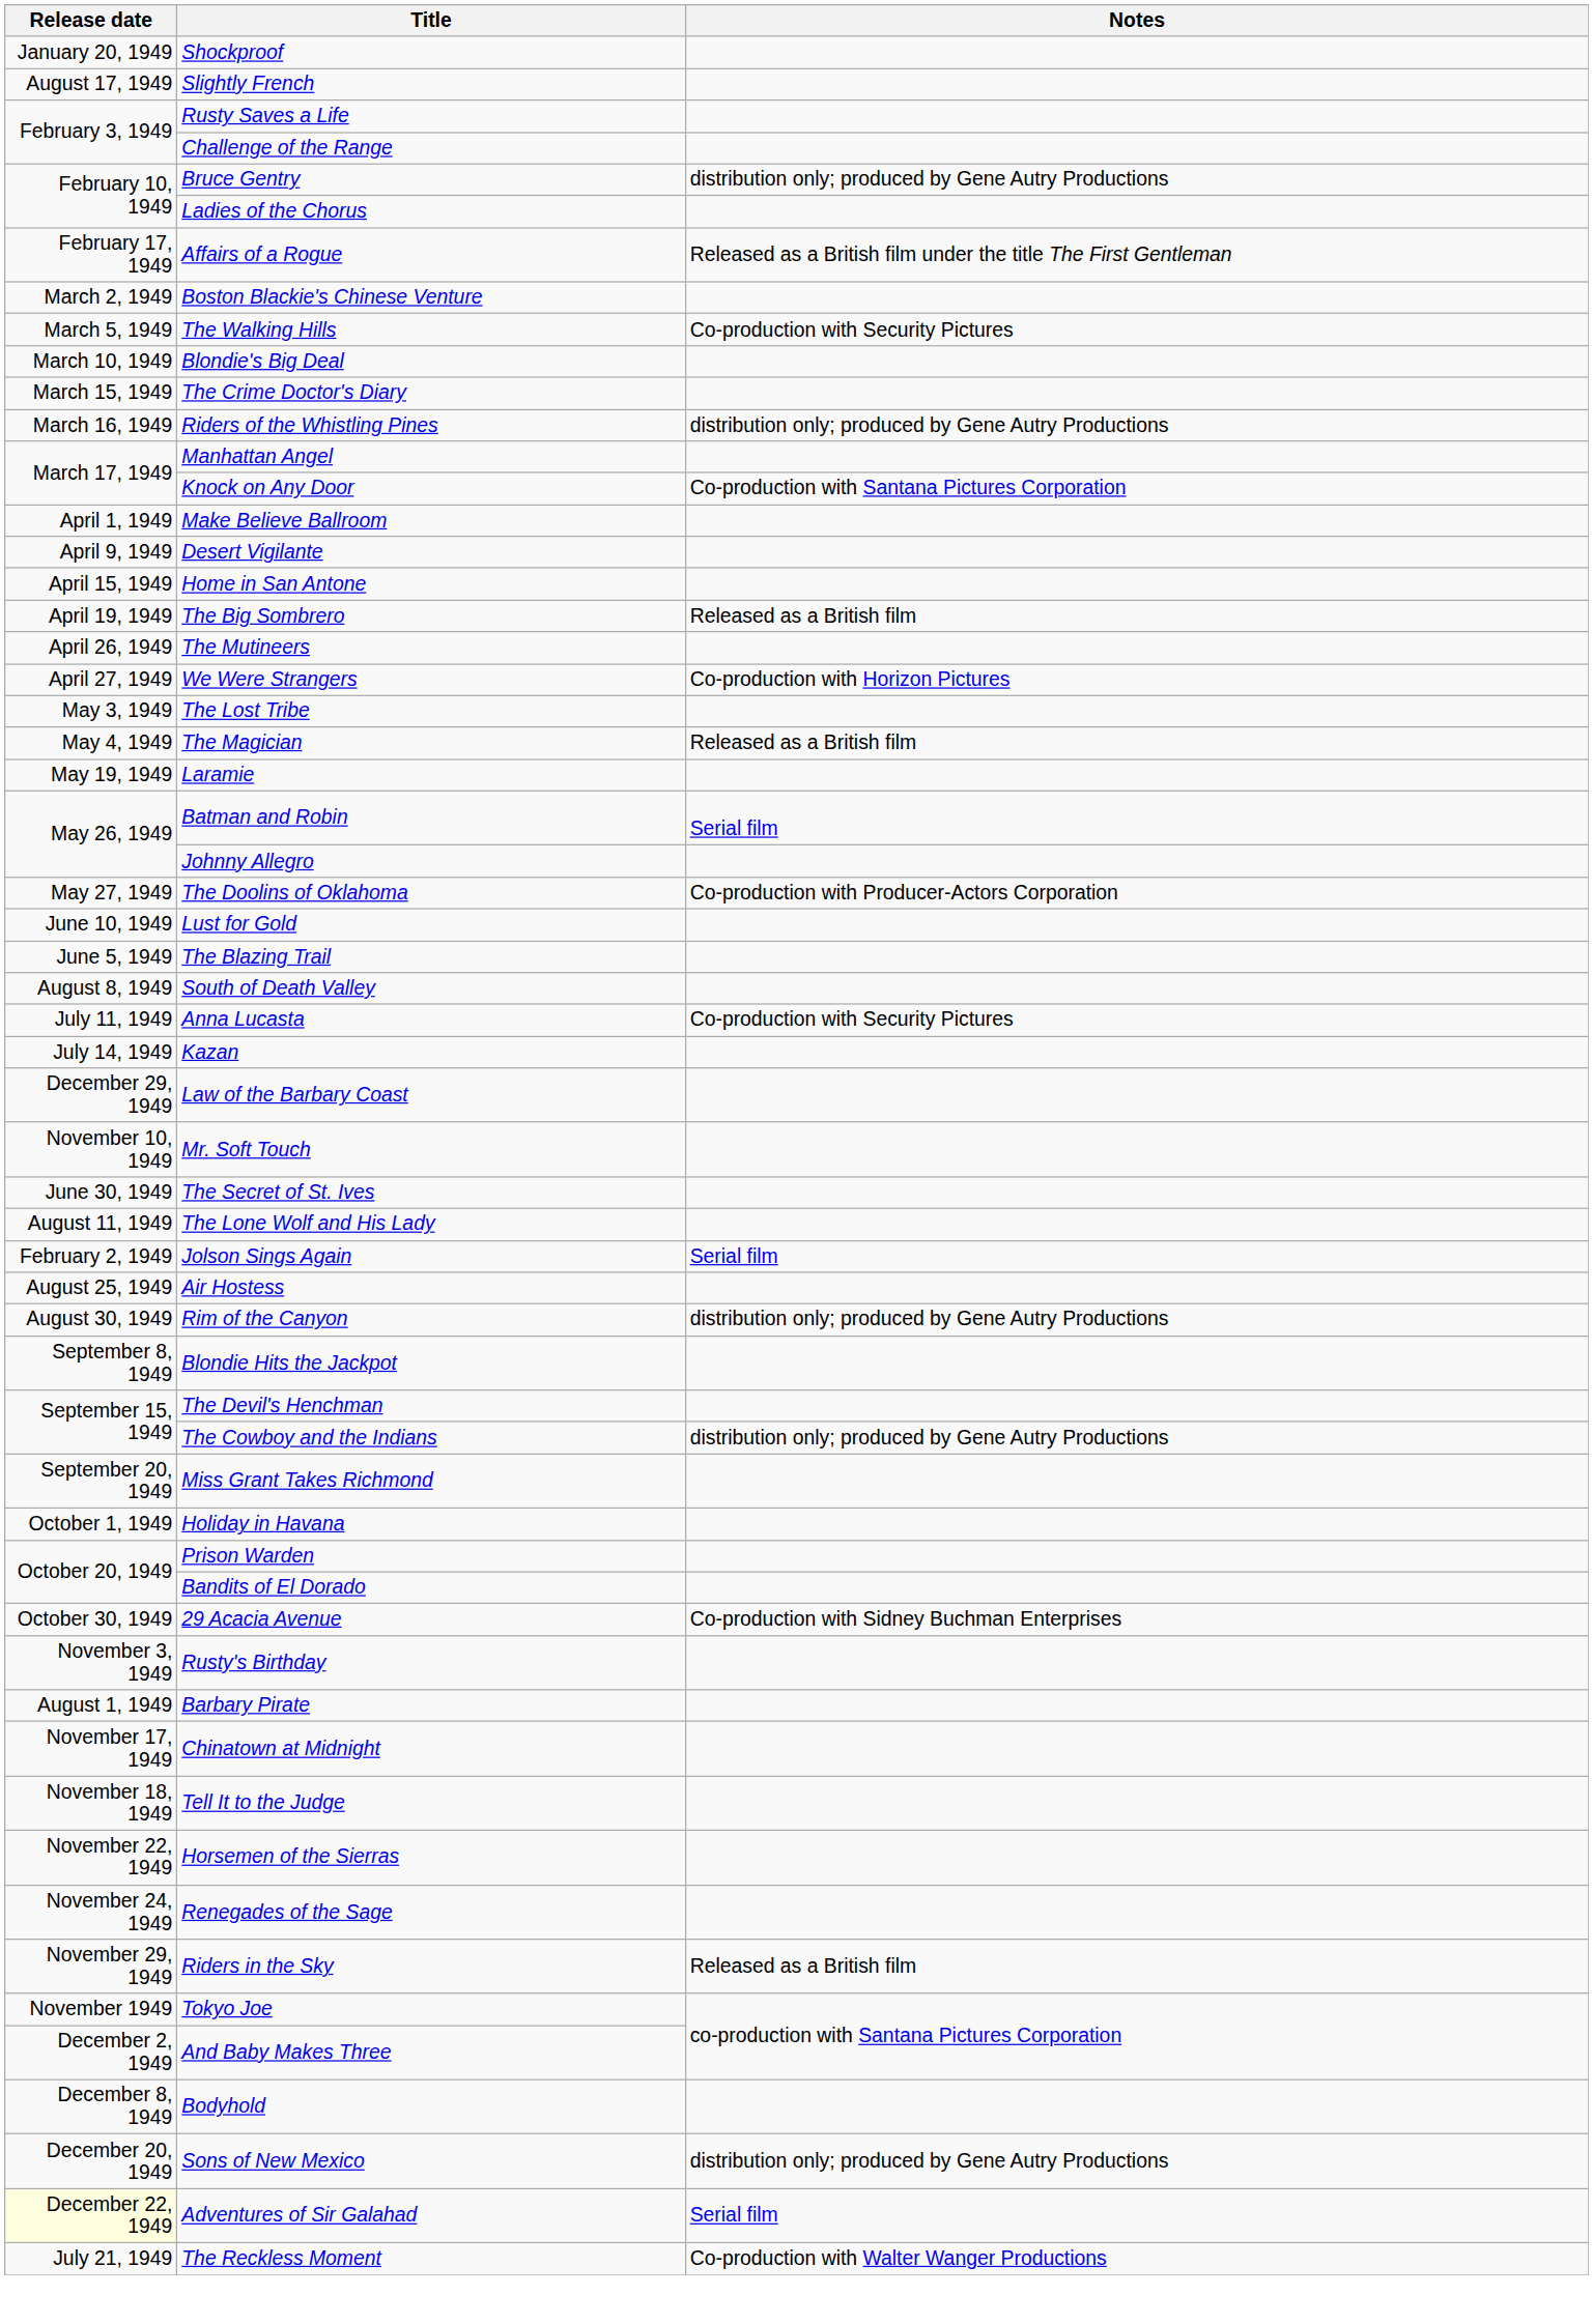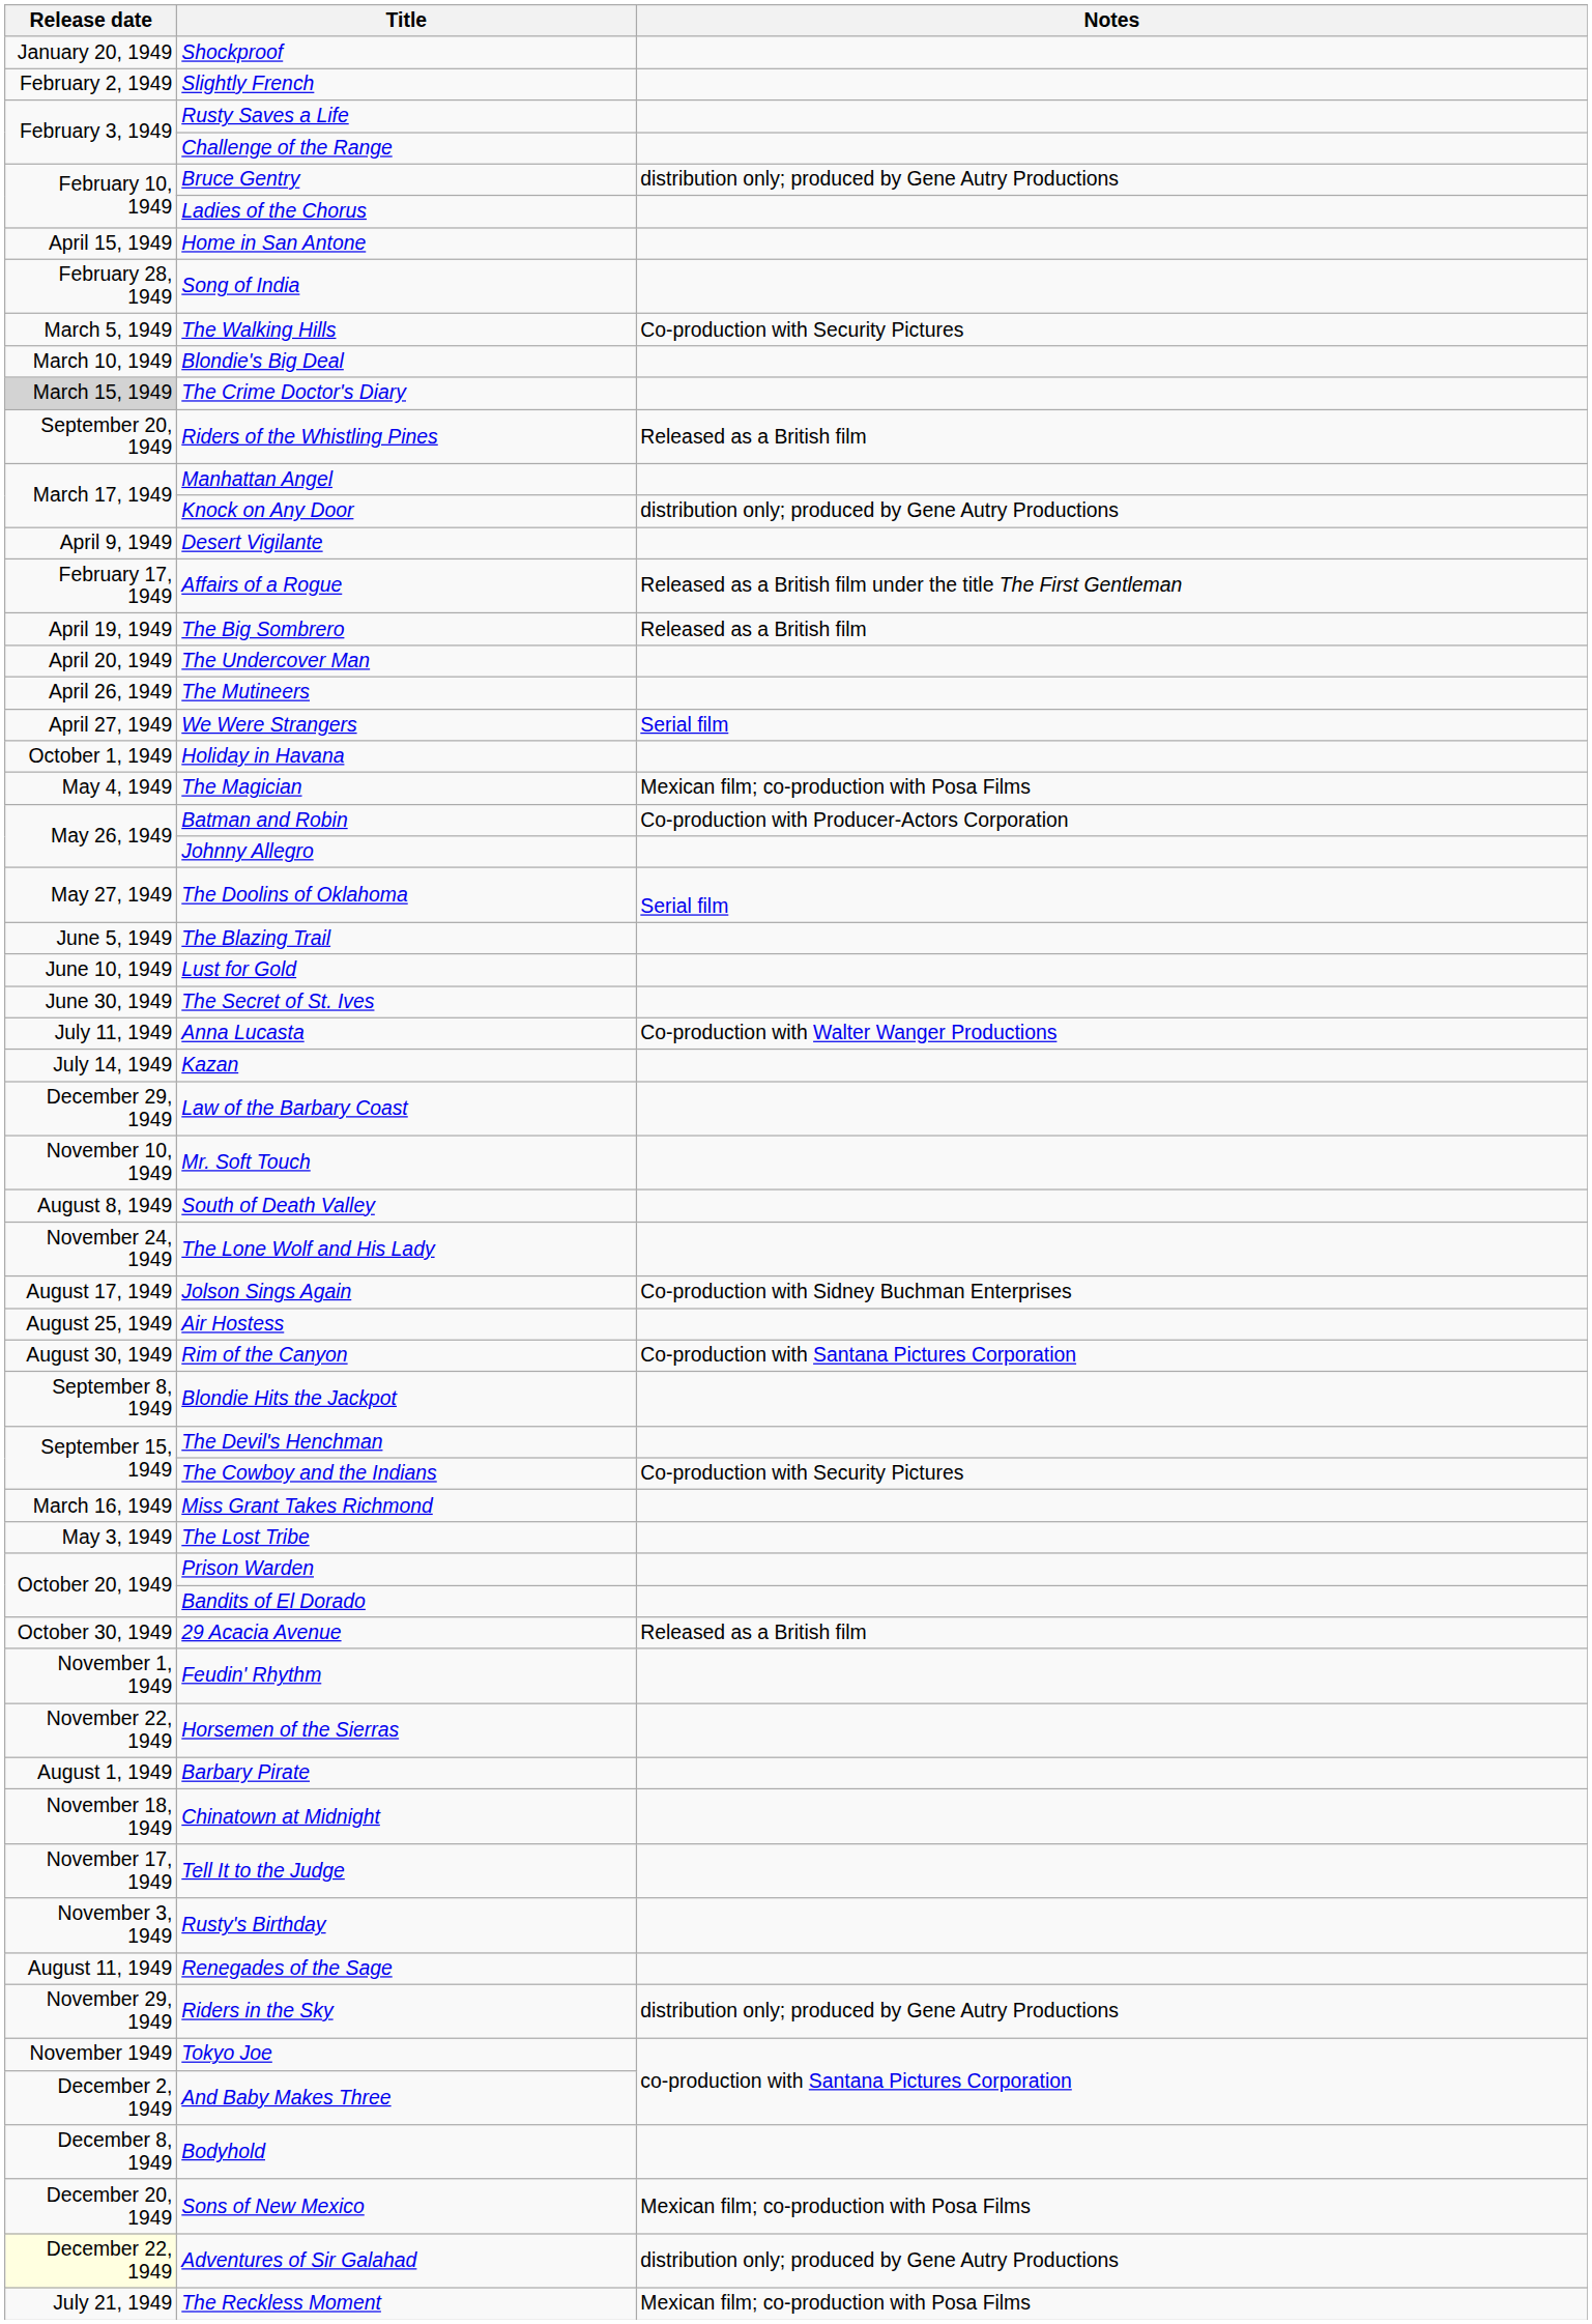 <table class="wikitable sortable" style="width:100%;">
 <tr>
 <th scope="col" style="width:130px;">Release date</th>
 <th>Title</th>
 <th>Notes</th>
 </tr>
 <tr>
 <td style="text-align:right;">January 20, 1949</td>
 <td><em><a href='#'>Shockproof</a></em></td>
 <td></td>
 </tr>
 <tr>
-<td style="text-align:right;">August 17, 1949</td>
+<td style="text-align:right;">February 2, 1949</td>
 <td><em><a href='#'>Slightly French</a></em></td>
 <td></td>
 </tr>
 <tr>
 <td style="text-align:right;" rowspan="2">February 3, 1949</td>
 <td><em><a href='#'>Rusty Saves a Life</a></em></td>
 <td></td>
 </tr>
 <tr>
 <td><em><a href='#'>Challenge of the Range</a></em></td>
 <td></td>
 </tr>
 <tr>
 <td style="text-align:right;" rowspan="2">February 10, 1949</td>
 <td><em><a href='#'>Bruce Gentry</a></em></td>
 <td>distribution only; produced by Gene Autry Productions</td>
 </tr>
 <tr>
 <td><em><a href='#'>Ladies of the Chorus</a></em></td>
 <td></td>
 </tr>
 <tr>
-<td style="text-align:right;">February 17, 1949</td>
-<td><em><a href='#'>Affairs of a Rogue</a></em></td>
-<td>Released as a British film under the title <em>The First Gentleman</em></td>
+<td style="text-align:right;">April 15, 1949</td>
+<td><em><a href='#'>Home in San Antone</a></em></td>
+<td></td>
 </tr>
 <tr>
-<td style="text-align:right;">March 2, 1949</td>
-<td><em><a href='#'>Boston Blackie's Chinese Venture</a></em></td>
+<td style="text-align:right;">February 28, 1949</td>
+<td><em><a href='#'>Song of India</a></em></td>
 <td></td>
 </tr>
 <tr>
 <td style="text-align:right;">March 5, 1949</td>
 <td><em><a href='#'>The Walking Hills</a></em></td>
 <td>Co-production with Security Pictures</td>
 </tr>
 <tr>
 <td style="text-align:right;">March 10, 1949</td>
 <td><em><a href='#'>Blondie's Big Deal</a></em></td>
 <td></td>
 </tr>
 <tr>
-<td style="text-align:right;">March 15, 1949</td>
+<td style="background: lightgrey; text-align:right;">March 15, 1949</td>
 <td><em><a href='#'>The Crime Doctor's Diary</a></em></td>
 <td></td>
 </tr>
 <tr>
-<td style="text-align:right;">March 16, 1949</td>
+<td style="text-align:right;">September 20, 1949</td>
 <td><em><a href='#'>Riders of the Whistling Pines</a></em></td>
-<td>distribution only; produced by Gene Autry Productions</td>
+<td>Released as a British film</td>
 </tr>
 <tr>
 <td style="text-align:right;" rowspan="2">March 17, 1949</td>
 <td><em><a href='#'>Manhattan Angel</a></em></td>
 <td></td>
 </tr>
 <tr>
 <td><em><a href='#'>Knock on Any Door</a></em></td>
-<td>Co-production with <a href='#'>Santana Pictures Corporation</a></td>
-</tr>
-<tr>
-<td style="text-align:right;">April 1, 1949</td>
-<td><em><a href='#'>Make Believe Ballroom</a></em></td>
-<td></td>
+<td>distribution only; produced by Gene Autry Productions</td>
 </tr>
 <tr>
 <td style="text-align:right;">April 9, 1949</td>
 <td><em><a href='#'>Desert Vigilante</a></em></td>
 <td></td>
 </tr>
 <tr>
-<td style="text-align:right;">April 15, 1949</td>
-<td><em><a href='#'>Home in San Antone</a></em></td>
-<td></td>
+<td style="text-align:right;">February 17, 1949</td>
+<td><em><a href='#'>Affairs of a Rogue</a></em></td>
+<td>Released as a British film under the title <em>The First Gentleman</em></td>
 </tr>
 <tr>
 <td style="text-align:right;">April 19, 1949</td>
 <td><em><a href='#'>The Big Sombrero</a></em></td>
 <td>Released as a British film</td>
+</tr>
+<tr>
+<td style="text-align:right;">April 20, 1949</td>
+<td><em><a href='#'>The Undercover Man</a></em></td>
+<td></td>
 </tr>
 <tr>
 <td style="text-align:right;">April 26, 1949</td>
 <td><em><a href='#'>The Mutineers</a></em></td>
 <td></td>
 </tr>
 <tr>
 <td style="text-align:right;">April 27, 1949</td>
 <td><em><a href='#'>We Were Strangers</a></em></td>
-<td>Co-production with <a href='#'>Horizon Pictures</a></td>
+<td><a href='#'>Serial film</a></td>
 </tr>
 <tr>
-<td style="text-align:right;">May 3, 1949</td>
-<td><em><a href='#'>The Lost Tribe</a></em></td>
+<td style="text-align:right;">October 1, 1949</td>
+<td><em><a href='#'>Holiday in Havana</a></em></td>
 <td></td>
 </tr>
 <tr>
 <td style="text-align:right;">May 4, 1949</td>
 <td><em><a href='#'>The Magician</a></em></td>
-<td>Released as a British film</td>
-</tr>
-<tr>
-<td style="text-align:right;">May 19, 1949</td>
-<td><em><a href='#'>Laramie</a></em></td>
-<td></td>
+<td>Mexican film; co-production with Posa Films</td>
 </tr>
 <tr>
 <td style="text-align:right;" rowspan="2">May 26, 1949</td>
 <td><em><a href='#'>Batman and Robin</a></em></td>
-<td><br><a href='#'>Serial film</a></td>
+<td>Co-production with Producer-Actors Corporation</td>
 </tr>
 <tr>
 <td><em><a href='#'>Johnny Allegro</a></em></td>
 <td></td>
 </tr>
 <tr>
 <td style="text-align:right;">May 27, 1949</td>
 <td><em><a href='#'>The Doolins of Oklahoma</a></em></td>
-<td>Co-production with Producer-Actors Corporation</td>
+<td><br><a href='#'>Serial film</a></td>
+</tr>
+<tr>
+<td style="text-align:right;">June 5, 1949</td>
+<td><em><a href='#'>The Blazing Trail</a></em></td>
+<td></td>
 </tr>
 <tr>
 <td style="text-align:right;">June 10, 1949</td>
 <td><em><a href='#'>Lust for Gold</a></em></td>
 <td></td>
 </tr>
 <tr>
-<td style="text-align:right;">June 5, 1949</td>
-<td><em><a href='#'>The Blazing Trail</a></em></td>
-<td></td>
-</tr>
-<tr>
-<td style="text-align:right;">August 8, 1949</td>
-<td><em><a href='#'>South of Death Valley</a></em></td>
+<td style="text-align:right;">June 30, 1949</td>
+<td><em><a href='#'>The Secret of St. Ives</a></em></td>
 <td></td>
 </tr>
 <tr>
 <td style="text-align:right;">July 11, 1949</td>
 <td><em><a href='#'>Anna Lucasta</a></em></td>
-<td>Co-production with Security Pictures</td>
+<td>Co-production with <a href='#'>Walter Wanger Productions</a></td>
 </tr>
 <tr>
 <td style="text-align:right;">July 14, 1949</td>
 <td><em><a href='#'>Kazan</a></em></td>
 <td></td>
 </tr>
 <tr>
 <td style="text-align:right;">December 29, 1949</td>
 <td><em><a href='#'>Law of the Barbary Coast</a></em></td>
 <td></td>
 </tr>
 <tr>
 <td style="text-align:right;">November 10, 1949</td>
 <td><em><a href='#'>Mr. Soft Touch</a></em></td>
 <td></td>
 </tr>
 <tr>
-<td style="text-align:right;">June 30, 1949</td>
-<td><em><a href='#'>The Secret of St. Ives</a></em></td>
+<td style="text-align:right;">August 8, 1949</td>
+<td><em><a href='#'>South of Death Valley</a></em></td>
 <td></td>
 </tr>
 <tr>
-<td style="text-align:right;">August 11, 1949</td>
+<td style="text-align:right;">November 24, 1949</td>
 <td><em><a href='#'>The Lone Wolf and His Lady</a></em></td>
 <td></td>
 </tr>
 <tr>
-<td style="text-align:right;">February 2, 1949</td>
+<td style="text-align:right;">August 17, 1949</td>
 <td><em><a href='#'>Jolson Sings Again</a></em></td>
-<td><a href='#'>Serial film</a></td>
+<td>Co-production with Sidney Buchman Enterprises</td>
 </tr>
 <tr>
 <td style="text-align:right;">August 25, 1949</td>
 <td><em><a href='#'>Air Hostess</a></em></td>
 <td></td>
 </tr>
 <tr>
 <td style="text-align:right;">August 30, 1949</td>
 <td><em><a href='#'>Rim of the Canyon</a></em></td>
-<td>distribution only; produced by Gene Autry Productions</td>
+<td>Co-production with <a href='#'>Santana Pictures Corporation</a></td>
 </tr>
 <tr>
 <td style="text-align:right;">September 8, 1949</td>
 <td><em><a href='#'>Blondie Hits the Jackpot</a></em></td>
 <td></td>
 </tr>
 <tr>
 <td style="text-align:right;" rowspan="2">September 15, 1949</td>
 <td><em><a href='#'>The Devil's Henchman</a></em></td>
 <td></td>
 </tr>
 <tr>
 <td><em><a href='#'>The Cowboy and the Indians</a></em></td>
-<td>distribution only; produced by Gene Autry Productions</td>
+<td>Co-production with Security Pictures</td>
 </tr>
 <tr>
-<td style="text-align:right;">September 20, 1949</td>
+<td style="text-align:right;">March 16, 1949</td>
 <td><em><a href='#'>Miss Grant Takes Richmond</a></em></td>
 <td></td>
 </tr>
 <tr>
-<td style="text-align:right;">October 1, 1949</td>
-<td><em><a href='#'>Holiday in Havana</a></em></td>
+<td style="text-align:right;">May 3, 1949</td>
+<td><em><a href='#'>The Lost Tribe</a></em></td>
 <td></td>
 </tr>
 <tr>
 <td style="text-align:right;" rowspan="2">October 20, 1949</td>
 <td><em><a href='#'>Prison Warden</a></em></td>
 <td></td>
 </tr>
 <tr>
 <td><em><a href='#'>Bandits of El Dorado</a></em></td>
 <td></td>
 </tr>
 <tr>
 <td style="text-align:right;">October 30, 1949</td>
 <td><em><a href='#'>29 Acacia Avenue</a></em></td>
-<td>Co-production with Sidney Buchman Enterprises</td>
+<td>Released as a British film</td>
 </tr>
 <tr>
-<td style="text-align:right;">November 3, 1949</td>
-<td><em><a href='#'>Rusty's Birthday</a></em></td>
+<td style="text-align:right;">November 1, 1949</td>
+<td><em><a href='#'>Feudin' Rhythm</a></em></td>
+<td></td>
+</tr>
+<tr>
+<td style="text-align:right;">November 22, 1949</td>
+<td><em><a href='#'>Horsemen of the Sierras</a></em></td>
 <td></td>
 </tr>
 <tr>
 <td style="text-align:right;">August 1, 1949</td>
 <td><em><a href='#'>Barbary Pirate</a></em></td>
 <td></td>
 </tr>
 <tr>
-<td style="text-align:right;">November 17, 1949</td>
+<td style="text-align:right;">November 18, 1949</td>
 <td><em><a href='#'>Chinatown at Midnight</a></em></td>
 <td></td>
 </tr>
 <tr>
-<td style="text-align:right;">November 18, 1949</td>
+<td style="text-align:right;">November 17, 1949</td>
 <td><em><a href='#'>Tell It to the Judge</a></em></td>
 <td></td>
 </tr>
 <tr>
-<td style="text-align:right;">November 22, 1949</td>
-<td><em><a href='#'>Horsemen of the Sierras</a></em></td>
+<td style="text-align:right;">November 3, 1949</td>
+<td><em><a href='#'>Rusty's Birthday</a></em></td>
 <td></td>
 </tr>
 <tr>
-<td style="text-align:right;">November 24, 1949</td>
+<td style="text-align:right;">August 11, 1949</td>
 <td><em><a href='#'>Renegades of the Sage</a></em></td>
 <td></td>
 </tr>
 <tr>
 <td style="text-align:right;">November 29, 1949</td>
 <td><em><a href='#'>Riders in the Sky</a></em></td>
-<td>Released as a British film</td>
+<td>distribution only; produced by Gene Autry Productions</td>
 </tr>
 <tr>
 <td style="text-align:right;">November 1949</td>
 <td><em><a href='#'>Tokyo Joe</a></em></td>
 <td rowspan="2">co-production with <a href='#'>Santana Pictures Corporation</a></td>
 </tr>
 <tr>
 <td style="text-align:right;">December 2, 1949</td>
 <td><em><a href='#'>And Baby Makes Three</a></em></td>
 </tr>
 <tr>
 <td style="text-align:right;">December 8, 1949</td>
 <td><em><a href='#'>Bodyhold</a></em></td>
 <td></td>
 </tr>
 <tr>
 <td style="text-align:right;">December 20, 1949</td>
 <td><em><a href='#'>Sons of New Mexico</a></em></td>
-<td>distribution only; produced by Gene Autry Productions</td>
+<td>Mexican film; co-production with Posa Films</td>
 </tr>
 <tr>
 <td style="background: lightyellow; text-align:right;">December 22, 1949</td>
 <td><em><a href='#'>Adventures of Sir Galahad</a></em></td>
-<td><a href='#'>Serial film</a></td>
+<td>distribution only; produced by Gene Autry Productions</td>
 </tr>
 <tr>
 <td style="text-align:right;">July 21, 1949</td>
 <td><em><a href='#'>The Reckless Moment</a></em></td>
-<td>Co-production with <a href='#'>Walter Wanger Productions</a></td>
+<td>Mexican film; co-production with Posa Films</td>
 </tr>
 </table>
